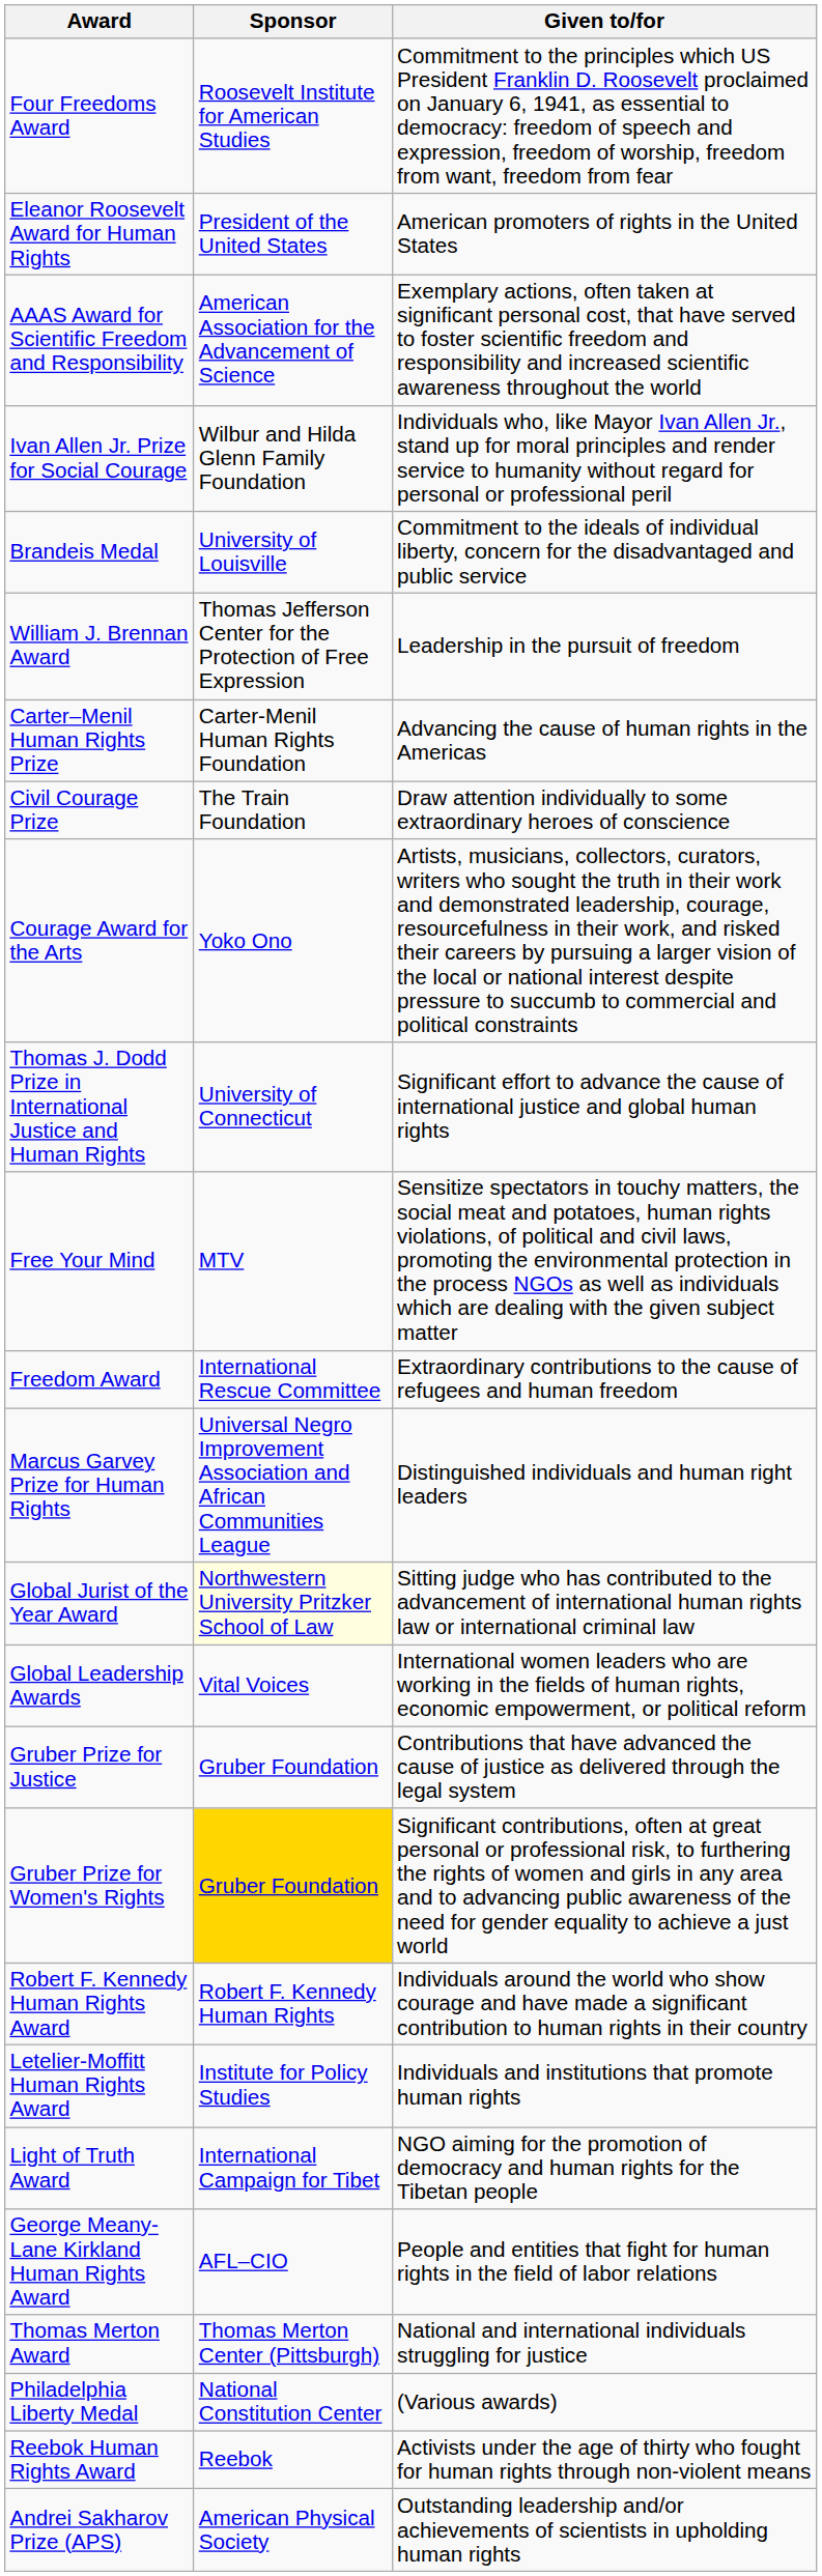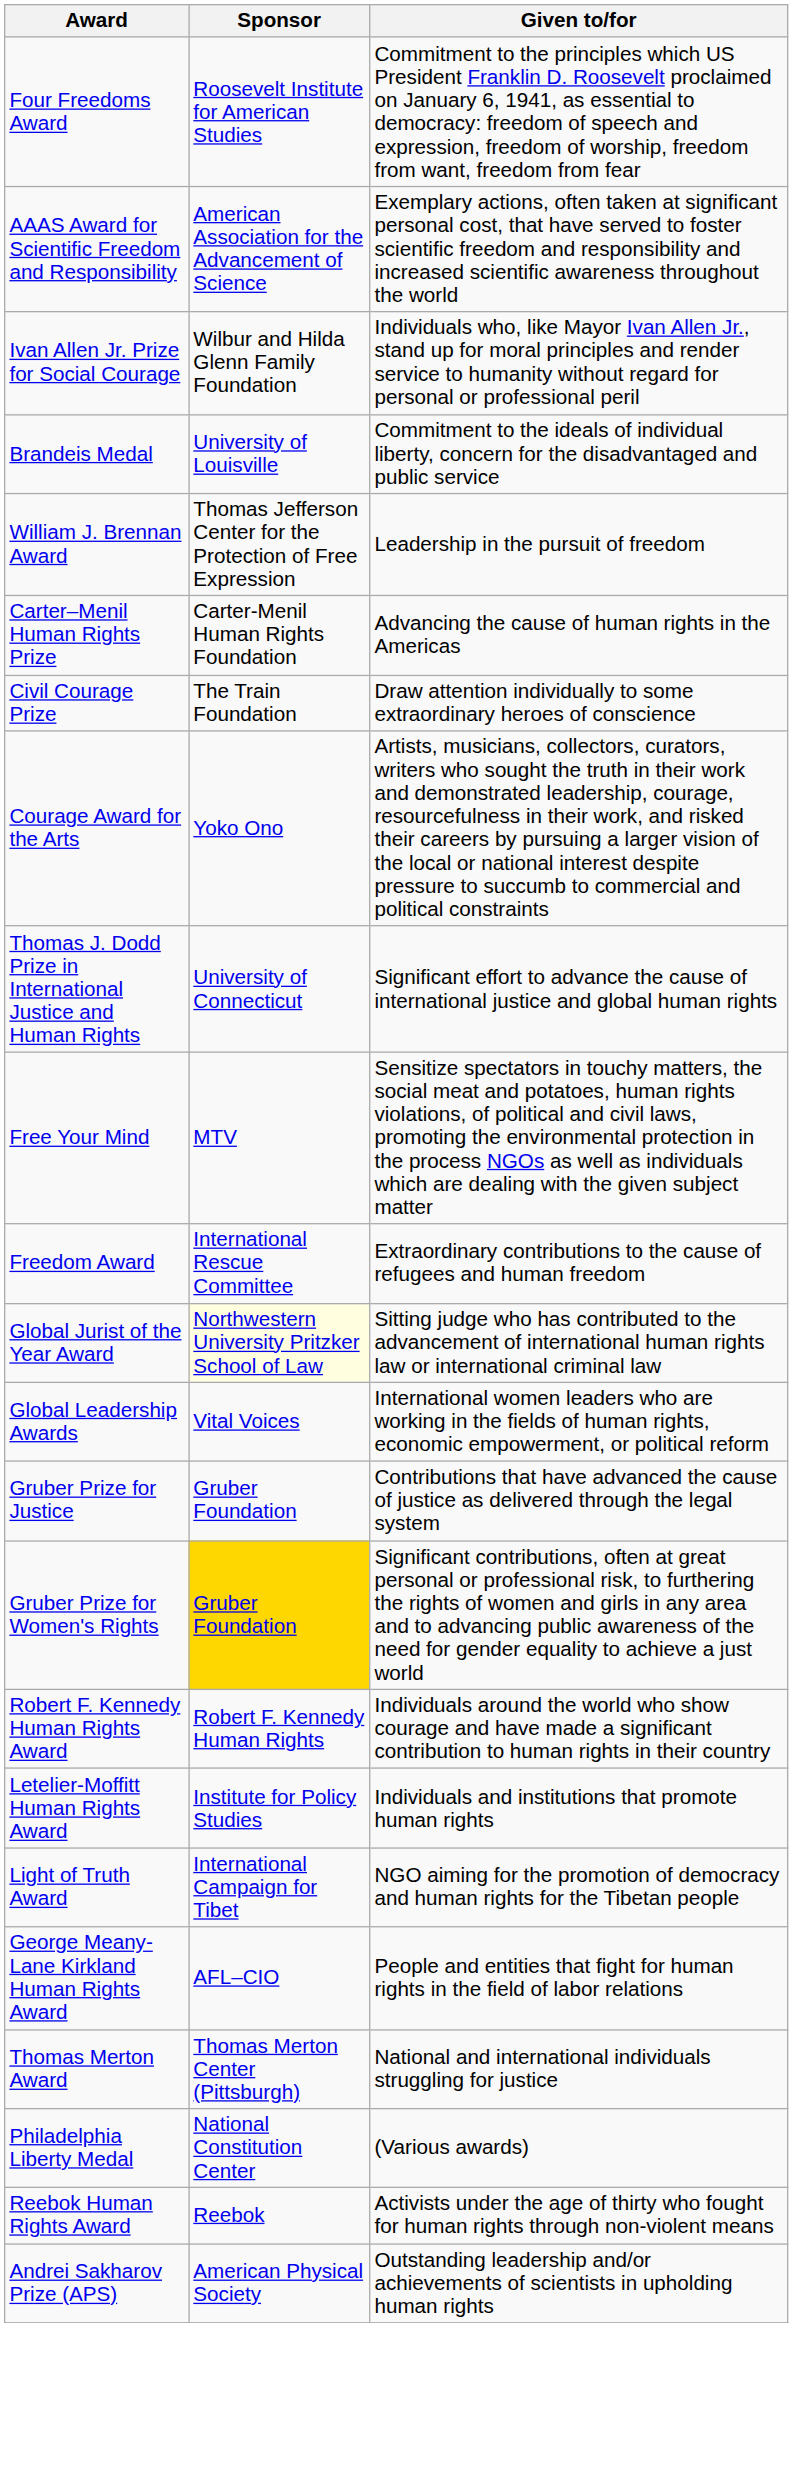 <table class="wikitable sortable">
 <tr>
 <th>Award</th>
 <th>Sponsor</th>
 <th>Given to/for</th>
 </tr>
 <tr>
 <td data-sort-value="Four Freedoms"><a href='#'>Four Freedoms Award</a></td>
 <td><a href='#'>Roosevelt Institute for American Studies</a></td>
 <td>Commitment to the principles which US President <a href='#'>Franklin D. Roosevelt</a> proclaimed on January 6, 1941, as essential to democracy: freedom of speech and expression, freedom of worship, freedom from want, freedom from fear</td>
-</tr>
-<tr>
-<td data-sort-value=" Roosevelt "><a href='#'>Eleanor Roosevelt Award for Human Rights</a></td>
-<td><a href='#'>President of the United States</a></td>
-<td>American promoters of rights in the United States</td>
 </tr>
 <tr>
 <td data-sort-value="AAAS"><a href='#'>AAAS Award for Scientific Freedom and Responsibility</a></td>
 <td><a href='#'>American Association for the Advancement of Science</a></td>
 <td>Exemplary actions, often taken at significant personal cost, that have served to foster scientific freedom and responsibility and increased scientific awareness throughout the world</td>
 </tr>
 <tr>
 <td data-sort-value="Allen Jr. "><a href='#'>Ivan Allen Jr. Prize for Social Courage</a></td>
 <td>Wilbur and Hilda Glenn Family Foundation</td>
 <td>Individuals who, like Mayor <a href='#'>Ivan Allen Jr.</a>, stand up for moral principles and render service to humanity without regard for personal or professional peril</td>
 </tr>
 <tr>
 <td data-sort-value="Brandeis"><a href='#'>Brandeis Medal</a></td>
 <td><a href='#'>University of Louisville</a></td>
 <td>Commitment to the ideals of individual liberty, concern for the disadvantaged and public service</td>
 </tr>
 <tr>
 <td data-sort-value="Brennan"><a href='#'>William J. Brennan Award</a></td>
 <td>Thomas Jefferson Center for the Protection of Free Expression</td>
 <td>Leadership in the pursuit of freedom</td>
 </tr>
 <tr>
 <td data-sort-value="Carter–Menil"><a href='#'>Carter–Menil Human Rights Prize</a></td>
 <td>Carter-Menil Human Rights Foundation</td>
 <td>Advancing the cause of human rights in the Americas</td>
 </tr>
 <tr>
 <td data-sort-value="Civil Courage"><a href='#'>Civil Courage Prize</a></td>
 <td>The Train Foundation</td>
 <td>Draw attention individually to some extraordinary heroes of conscience</td>
 </tr>
 <tr>
 <td data-sort-value="Courage Award"><a href='#'>Courage Award for the Arts</a></td>
 <td><a href='#'>Yoko Ono</a></td>
 <td>Artists, musicians, collectors, curators, writers who sought the truth in their work and demonstrated leadership, courage, resourcefulness in their work, and risked their careers by pursuing a larger vision of the local or national interest despite pressure to succumb to commercial and political constraints</td>
 </tr>
 <tr>
 <td data-sort-value="Dodd"><a href='#'>Thomas J. Dodd Prize in International Justice and Human Rights</a></td>
 <td><a href='#'>University of Connecticut</a></td>
 <td>Significant effort to advance the cause of international justice and global human rights</td>
 </tr>
 <tr>
 <td data-sort-value="Free Your Mind"><a href='#'>Free Your Mind</a></td>
 <td><a href='#'>MTV</a></td>
 <td>Sensitize spectators in touchy matters, the social meat and potatoes, human rights violations, of political and civil laws, promoting the environmental protection in the process <a href='#'>NGOs</a> as well as individuals which are dealing with the given subject matter</td>
 </tr>
 <tr>
 <td data-sort-value="Freedom"><a href='#'>Freedom Award</a></td>
 <td><a href='#'>International Rescue Committee</a></td>
 <td>Extraordinary contributions to the cause of refugees and human freedom</td>
-</tr>
-<tr>
-<td data-sort-value="Garvey"><a href='#'>Marcus Garvey Prize for Human Rights</a></td>
-<td><a href='#'>Universal Negro Improvement Association and African Communities League</a></td>
-<td>Distinguished individuals and human right leaders</td>
 </tr>
 <tr>
 <td data-sort-value="Global Jurist"><a href='#'>Global Jurist of the Year Award</a></td>
 <td style="background: lightyellow;"><a href='#'>Northwestern University Pritzker School of Law</a></td>
 <td>Sitting judge who has contributed to the advancement of international human rights law or international criminal law</td>
 </tr>
 <tr>
 <td data-sort-value="Global Leadership"><a href='#'>Global Leadership Awards</a></td>
 <td><a href='#'>Vital Voices</a></td>
 <td>International women leaders who are working in the fields of human rights, economic empowerment, or political reform</td>
 </tr>
 <tr>
 <td data-sort-value="Gruber Justice"><a href='#'>Gruber Prize for Justice</a></td>
 <td><a href='#'>Gruber Foundation</a></td>
 <td>Contributions that have advanced the cause of justice as delivered through the legal system</td>
 </tr>
 <tr>
 <td data-sort-value="Gruber Women"><a href='#'>Gruber Prize for Women's Rights</a></td>
 <td style="background: gold;"><a href='#'>Gruber Foundation</a></td>
 <td>Significant contributions, often at great personal or professional risk, to furthering the rights of women and girls in any area and to advancing public awareness of the need for gender equality to achieve a just world</td>
 </tr>
 <tr>
 <td data-sort-value="Kennedy"><a href='#'>Robert F. Kennedy Human Rights Award</a></td>
 <td><a href='#'>Robert F. Kennedy Human Rights</a></td>
 <td>Individuals around the world who show courage and have made a significant contribution to human rights in their country</td>
 </tr>
 <tr>
 <td data-sort-value="Letelier-Moffitt"><a href='#'>Letelier-Moffitt Human Rights Award</a></td>
 <td><a href='#'>Institute for Policy Studies</a></td>
 <td>Individuals and institutions that promote human rights</td>
 </tr>
 <tr>
 <td data-sort-value="Light of Truth"><a href='#'>Light of Truth Award</a></td>
 <td><a href='#'>International Campaign for Tibet</a></td>
 <td>NGO aiming for the promotion of democracy and human rights for the Tibetan people</td>
 </tr>
 <tr>
 <td data-sort-value="Meany-Kirkland"><a href='#'>George Meany-Lane Kirkland Human Rights Award</a></td>
 <td><a href='#'>AFL–CIO</a></td>
 <td>People and entities that fight for human rights in the field of labor relations</td>
 </tr>
 <tr>
 <td data-sort-value="Merton"><a href='#'>Thomas Merton Award</a></td>
 <td><a href='#'>Thomas Merton Center (Pittsburgh)</a></td>
 <td>National and international individuals struggling for justice</td>
 </tr>
 <tr>
 <td data-sort-value="Philadelphia"><a href='#'>Philadelphia Liberty Medal</a></td>
 <td><a href='#'>National Constitution Center </a></td>
 <td>(Various awards)</td>
 </tr>
 <tr>
 <td data-sort-value="Reebok"><a href='#'>Reebok Human Rights Award</a></td>
 <td><a href='#'>Reebok</a></td>
 <td>Activists under the age of thirty who fought for human rights through non-violent means</td>
 </tr>
 <tr>
 <td data-sort-value="Sakharov"><a href='#'>Andrei Sakharov Prize (APS)</a></td>
 <td><a href='#'>American Physical Society</a></td>
 <td>Outstanding leadership and/or achievements of scientists in upholding human rights</td>
 </tr>
 </table>
